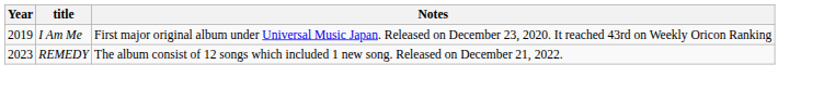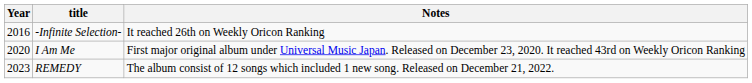 <table class="wikitable">
 <tr>
 <th>Year</th>
 <th>title</th>
 <th>Notes</th>
 </tr>
 <tr>
-<td>2019</td>
+<td>2016</td>
+<td><em>-Infinite Selection-</em></td>
+<td>It reached 26th on Weekly Oricon Ranking </td>
+</tr>
+<tr>
+<td>2020</td>
 <td><em>I Am Me</em></td>
 <td>First major original album under <a href='#'>Universal Music Japan</a>. Released on December 23, 2020. It reached 43rd on Weekly Oricon Ranking </td>
 </tr>
 <tr>
 <td>2023</td>
 <td><em>REMEDY </em></td>
 <td>The album consist of 12 songs which included 1 new song. Released on December 21, 2022.</td>
 </tr>
 </table>
